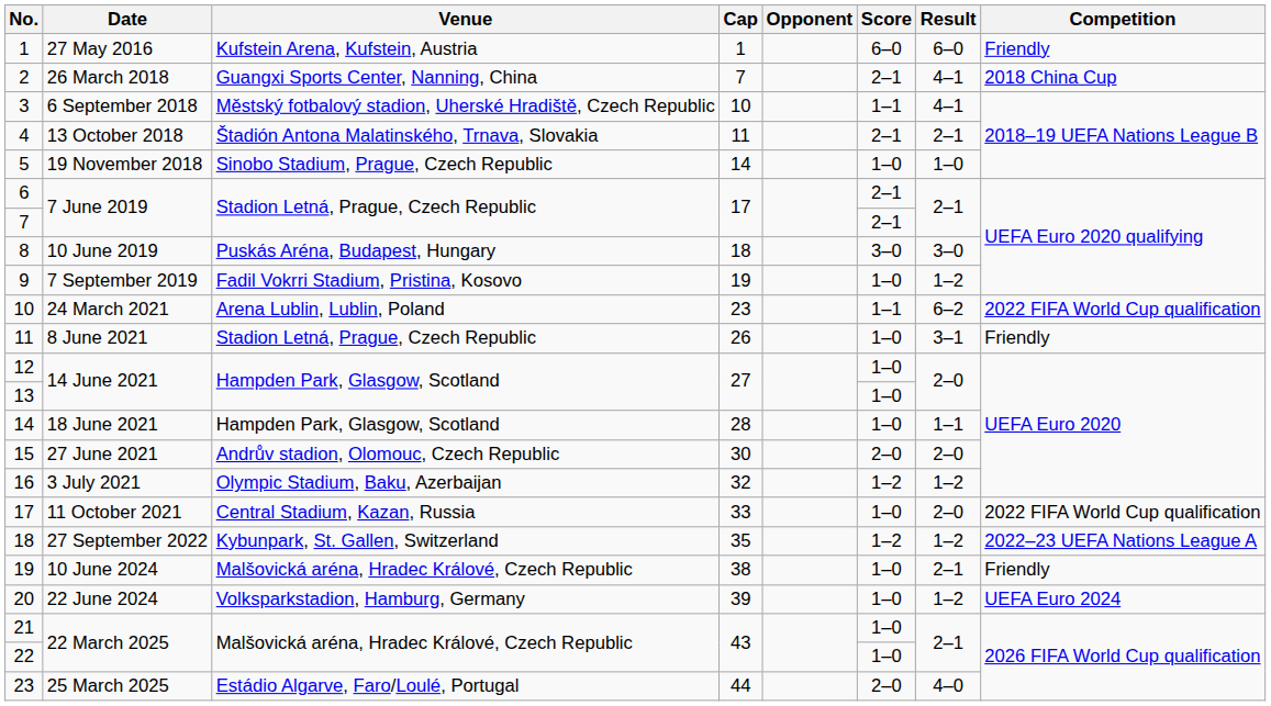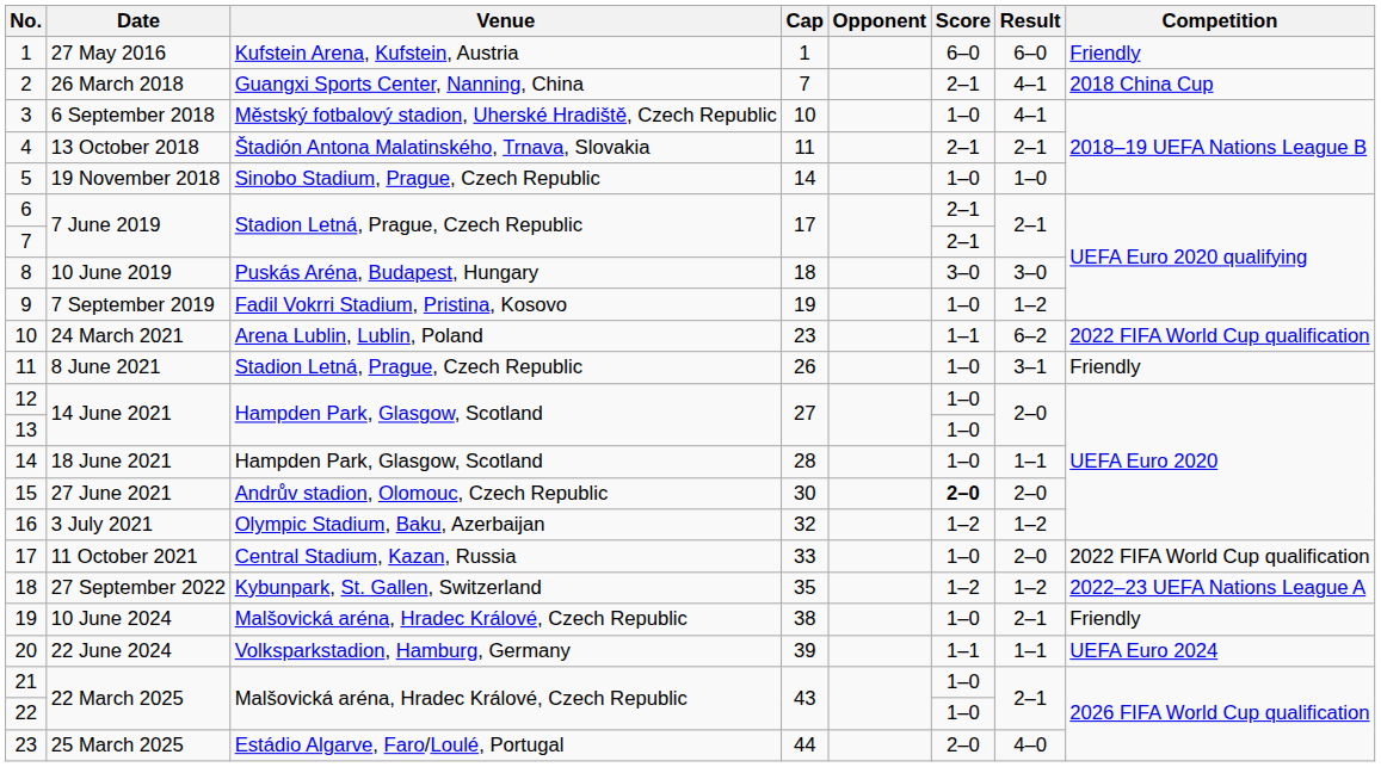 <table class="wikitable sortable">
 <tr>
 <th scope="col">No.</th>
 <th scope="col" data-sort-type="date">Date</th>
 <th scope="col">Venue</th>
 <th scope="col">Cap</th>
 <th scope="col">Opponent</th>
 <th scope="col">Score</th>
 <th scope="col">Result</th>
 <th scope="col">Competition</th>
 </tr>
 <tr>
 <td align="center">1</td>
 <td>27 May 2016</td>
 <td><a href='#'>Kufstein Arena</a>, <a href='#'>Kufstein</a>, Austria</td>
 <td align="center">1</td>
 <td></td>
 <td align="center">6–0</td>
 <td align="center">6–0</td>
 <td><a href='#'>Friendly</a></td>
 </tr>
 <tr>
 <td align="center">2</td>
 <td>26 March 2018</td>
 <td><a href='#'>Guangxi Sports Center</a>, <a href='#'>Nanning</a>, China</td>
 <td align="center">7</td>
 <td></td>
 <td align="center">2–1</td>
 <td align="center">4–1</td>
 <td><a href='#'>2018 China Cup</a></td>
 </tr>
 <tr>
 <td align="center">3</td>
 <td>6 September 2018</td>
 <td><a href='#'>Městský fotbalový stadion</a>, <a href='#'>Uherské Hradiště</a>, Czech Republic</td>
 <td align="center">10</td>
 <td></td>
-<td align="center">1–1</td>
+<td align="center">1–0</td>
 <td align="center">4–1</td>
 <td rowspan=3><a href='#'>2018–19 UEFA Nations League B</a></td>
 </tr>
 <tr>
 <td align="center">4</td>
 <td>13 October 2018</td>
 <td><a href='#'>Štadión Antona Malatinského</a>, <a href='#'>Trnava</a>, Slovakia</td>
 <td align="center">11</td>
 <td></td>
 <td align="center">2–1</td>
 <td align="center">2–1</td>
 </tr>
 <tr>
 <td align="center">5</td>
 <td>19 November 2018</td>
 <td><a href='#'>Sinobo Stadium</a>, <a href='#'>Prague</a>, Czech Republic</td>
 <td align="center">14</td>
 <td></td>
 <td align="center">1–0</td>
 <td align="center">1–0</td>
 </tr>
 <tr>
 <td align="center">6</td>
 <td rowspan="2">7 June 2019</td>
 <td rowspan="2"><a href='#'>Stadion Letná</a>, Prague, Czech Republic</td>
 <td rowspan="2" align="center">17</td>
 <td rowspan="2"></td>
 <td align="center">2–1</td>
 <td rowspan="2" align="center">2–1</td>
 <td rowspan="4"><a href='#'>UEFA Euro 2020 qualifying</a></td>
 </tr>
 <tr>
 <td align="center">7</td>
 <td align="center">2–1</td>
 </tr>
 <tr>
 <td align="center">8</td>
 <td>10 June 2019</td>
 <td><a href='#'>Puskás Aréna</a>, <a href='#'>Budapest</a>, Hungary</td>
 <td align="center">18</td>
 <td></td>
 <td align="center">3–0</td>
 <td align="center">3–0</td>
 </tr>
 <tr>
 <td align="center">9</td>
 <td>7 September 2019</td>
 <td><a href='#'>Fadil Vokrri Stadium</a>, <a href='#'>Pristina</a>, Kosovo</td>
 <td align="center">19</td>
 <td></td>
 <td align="center">1–0</td>
 <td align="center">1–2</td>
 </tr>
 <tr>
 <td align="center">10</td>
 <td>24 March 2021</td>
 <td><a href='#'>Arena Lublin</a>, <a href='#'>Lublin</a>, Poland</td>
 <td align="center">23</td>
 <td></td>
 <td align="center">1–1</td>
 <td align="center">6–2</td>
 <td><a href='#'>2022 FIFA World Cup qualification</a></td>
 </tr>
 <tr>
 <td align="center">11</td>
 <td>8 June 2021</td>
 <td><a href='#'>Stadion Letná</a>, <a href='#'>Prague</a>, Czech Republic</td>
 <td align="center">26</td>
 <td></td>
 <td align="center">1–0</td>
 <td align="center">3–1</td>
 <td>Friendly</td>
 </tr>
 <tr>
 <td align="center">12</td>
 <td rowspan="2">14 June 2021</td>
 <td rowspan="2"><a href='#'>Hampden Park</a>, <a href='#'>Glasgow</a>, Scotland</td>
 <td rowspan="2" align="center">27</td>
 <td rowspan="2"></td>
 <td align="center">1–0</td>
 <td rowspan="2" align="center">2–0</td>
 <td rowspan="5"><a href='#'>UEFA Euro 2020</a></td>
 </tr>
 <tr>
 <td align="center">13</td>
 <td align="center">1–0</td>
 </tr>
 <tr>
 <td align="center">14</td>
 <td>18 June 2021</td>
 <td>Hampden Park, Glasgow, Scotland</td>
 <td align="center">28</td>
 <td></td>
 <td align="center">1–0</td>
 <td align="center">1–1</td>
 </tr>
 <tr>
 <td align="center">15</td>
 <td>27 June 2021</td>
 <td><a href='#'>Andrův stadion</a>, <a href='#'>Olomouc</a>, Czech Republic</td>
 <td align="center">30</td>
 <td></td>
-<td align="center">2–0</td>
+<td align="center"><strong>2–0</strong></td>
 <td align="center">2–0</td>
 </tr>
 <tr>
 <td align="center">16</td>
 <td>3 July 2021</td>
 <td><a href='#'>Olympic Stadium</a>, <a href='#'>Baku</a>, Azerbaijan</td>
 <td align="center">32</td>
 <td></td>
 <td align="center">1–2</td>
 <td align="center">1–2</td>
 </tr>
 <tr>
 <td align="center">17</td>
 <td>11 October 2021</td>
 <td><a href='#'>Central Stadium</a>, <a href='#'>Kazan</a>, Russia</td>
 <td align="center">33</td>
 <td></td>
 <td align="center">1–0</td>
 <td align="center">2–0</td>
 <td>2022 FIFA World Cup qualification</td>
 </tr>
 <tr>
 <td align="center">18</td>
 <td>27 September 2022</td>
 <td><a href='#'>Kybunpark</a>, <a href='#'>St. Gallen</a>, Switzerland</td>
 <td align="center">35</td>
 <td></td>
 <td align="center">1–2</td>
 <td align="center">1–2</td>
 <td><a href='#'>2022–23 UEFA Nations League A</a></td>
 </tr>
 <tr>
 <td align="center">19</td>
 <td>10 June 2024</td>
 <td><a href='#'>Malšovická aréna</a>, <a href='#'>Hradec Králové</a>, Czech Republic</td>
 <td align="center">38</td>
 <td></td>
 <td align="center">1–0</td>
 <td align="center">2–1</td>
 <td>Friendly</td>
 </tr>
 <tr>
 <td align="center">20</td>
 <td>22 June 2024</td>
 <td><a href='#'>Volksparkstadion</a>, <a href='#'>Hamburg</a>, Germany</td>
 <td align="center">39</td>
 <td></td>
-<td align="center">1–0</td>
-<td align="center">1–2</td>
+<td align="center">1–1</td>
+<td align="center">1–1</td>
 <td><a href='#'>UEFA Euro 2024</a></td>
 </tr>
 <tr>
 <td align="center">21</td>
 <td rowspan="2">22 March 2025</td>
 <td rowspan="2">Malšovická aréna, Hradec Králové, Czech Republic</td>
 <td rowspan="2" align="center">43</td>
 <td rowspan="2"></td>
 <td align="center">1–0</td>
 <td rowspan="2" align="center">2–1</td>
 <td rowspan="3"><a href='#'>2026 FIFA World Cup qualification</a></td>
 </tr>
 <tr>
 <td align="center">22</td>
 <td align="center">1–0</td>
 </tr>
 <tr>
 <td align="center">23</td>
 <td>25 March 2025</td>
 <td><a href='#'>Estádio Algarve</a>, <a href='#'>Faro</a>/<a href='#'>Loulé</a>, Portugal</td>
 <td align="center">44</td>
 <td></td>
 <td align=center>2–0</td>
 <td align="center">4–0</td>
 </tr>
 </table>
